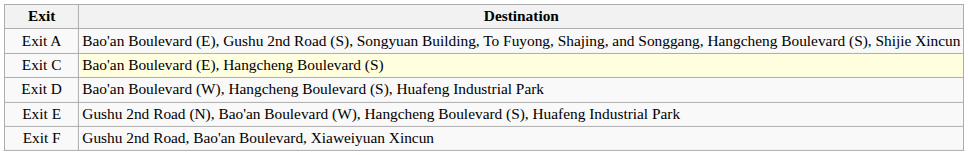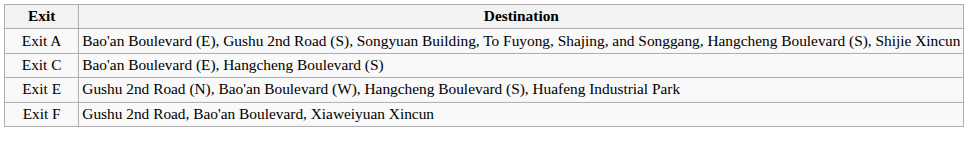 <table class="wikitable">
 <tr>
 <th style="width:70px">Exit</th>
 <th>Destination</th>
 </tr>
 <tr>
 <td align="center">Exit A</td>
 <td>Bao'an Boulevard (E), Gushu 2nd Road (S), Songyuan Building, To Fuyong, Shajing, and Songgang, Hangcheng Boulevard (S), Shijie Xincun</td>
 </tr>
 <tr>
 <td align="center">Exit C</td>
-<td style="background: lightyellow;">Bao'an Boulevard (E), Hangcheng Boulevard (S)</td>
-</tr>
-<tr>
-<td align="center">Exit D</td>
-<td>Bao'an Boulevard (W), Hangcheng Boulevard (S), Huafeng Industrial Park</td>
+<td>Bao'an Boulevard (E), Hangcheng Boulevard (S)</td>
 </tr>
 <tr>
 <td align="center">Exit E</td>
 <td>Gushu 2nd Road (N), Bao'an Boulevard (W), Hangcheng Boulevard (S), Huafeng Industrial Park</td>
 </tr>
 <tr>
 <td align="center">Exit F</td>
 <td>Gushu 2nd Road, Bao'an Boulevard, Xiaweiyuan Xincun</td>
 </tr>
 </table>
